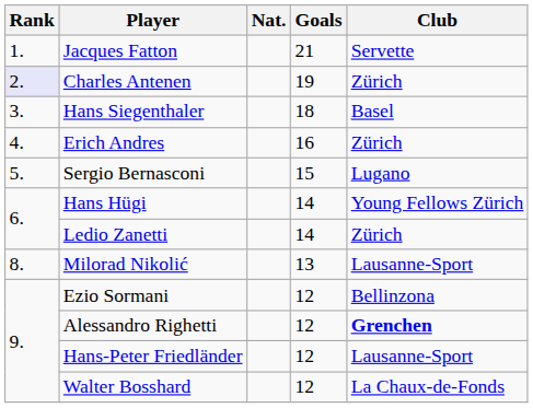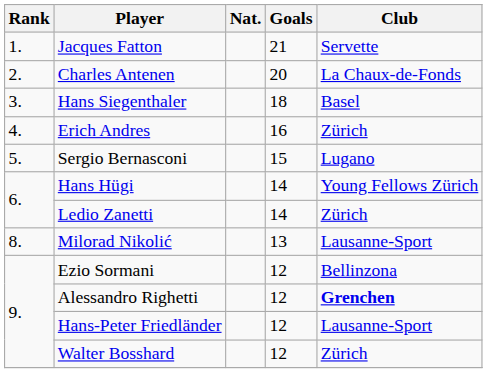 <table class="wikitable sortable">
 <tr>
 <th>Rank</th>
 <th>Player</th>
 <th>Nat.</th>
 <th>Goals</th>
 <th>Club</th>
 </tr>
 <tr>
 <td>1.</td>
 <td><a href='#'>Jacques Fatton</a></td>
 <td></td>
 <td>21</td>
 <td><a href='#'>Servette</a></td>
 </tr>
 <tr>
-<td style="background: lavender;">2.</td>
+<td>2.</td>
 <td><a href='#'>Charles Antenen</a></td>
 <td></td>
-<td>19</td>
-<td><a href='#'>Zürich</a></td>
+<td>20</td>
+<td><a href='#'>La Chaux-de-Fonds</a></td>
 </tr>
 <tr>
 <td>3.</td>
 <td><a href='#'>Hans Siegenthaler</a></td>
 <td></td>
 <td>18</td>
 <td><a href='#'>Basel</a></td>
 </tr>
 <tr>
 <td>4.</td>
 <td><a href='#'>Erich Andres</a></td>
 <td></td>
 <td>16</td>
 <td><a href='#'>Zürich</a></td>
 </tr>
 <tr>
 <td>5.</td>
 <td>Sergio Bernasconi</td>
 <td></td>
 <td>15</td>
 <td><a href='#'>Lugano</a></td>
 </tr>
 <tr>
 <td rowspan=2>6.</td>
 <td><a href='#'>Hans Hügi</a></td>
 <td></td>
 <td>14</td>
 <td><a href='#'>Young Fellows Zürich</a></td>
 </tr>
 <tr>
 <td><a href='#'>Ledio Zanetti</a></td>
 <td></td>
 <td>14</td>
 <td><a href='#'>Zürich</a></td>
 </tr>
 <tr>
 <td>8.</td>
 <td><a href='#'>Milorad Nikolić</a></td>
 <td></td>
 <td>13</td>
 <td><a href='#'>Lausanne-Sport</a></td>
 </tr>
 <tr>
 <td rowspan=4>9.</td>
 <td>Ezio Sormani</td>
 <td></td>
 <td>12</td>
 <td><a href='#'>Bellinzona</a></td>
 </tr>
 <tr>
 <td>Alessandro Righetti</td>
 <td></td>
 <td>12</td>
 <td><strong><a href='#'>Grenchen</a></strong></td>
 </tr>
 <tr>
 <td><a href='#'>Hans-Peter Friedländer</a></td>
 <td></td>
 <td>12</td>
 <td><a href='#'>Lausanne-Sport</a></td>
 </tr>
 <tr>
 <td><a href='#'>Walter Bosshard</a></td>
 <td></td>
 <td>12</td>
-<td><a href='#'>La Chaux-de-Fonds</a></td>
+<td><a href='#'>Zürich</a></td>
 </tr>
 <tr>
 </tr>
 </table>
